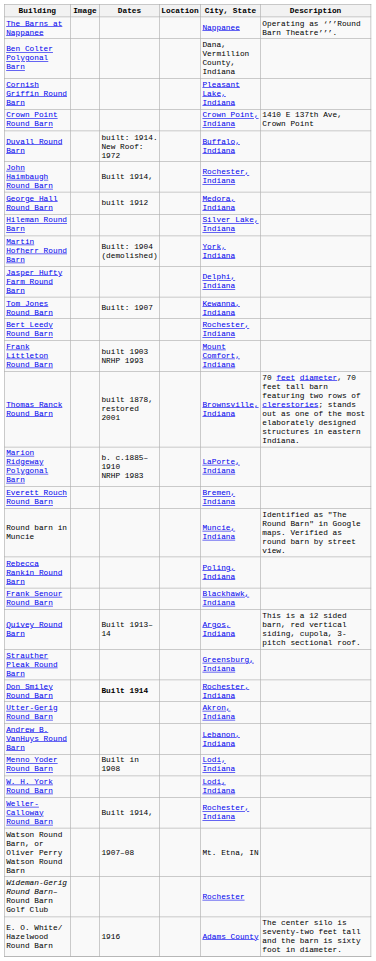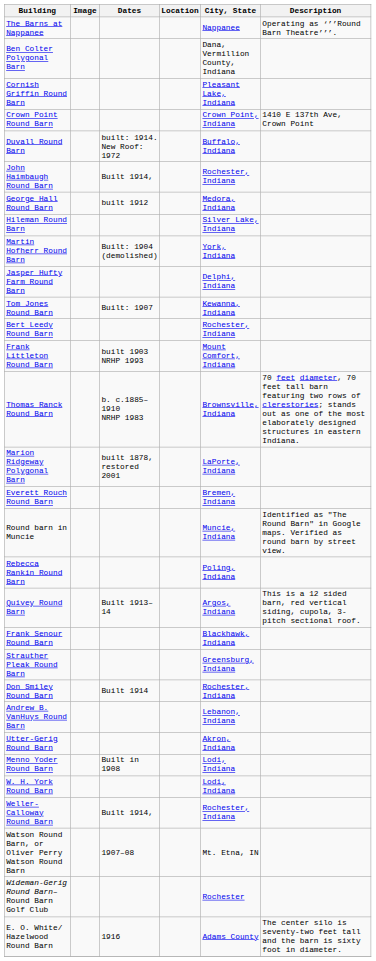 <table class="wikitable sortable" style="width:98%">
 <tr>
 <th style="width:18%;"><strong>Building</strong></th>
 <th style="width:8%;" class="unsortable"><strong>Image</strong></th>
 <th style="width:10%;"><strong>Dates</strong></th>
 <th><strong>Location</strong></th>
 <th style="width:8%;"><strong>City, State</strong></th>
 <th class="unsortable"><strong>Description</strong></th>
 </tr>
 <tr>
 <td><a href='#'>The Barns at Nappanee</a></td>
 <td></td>
 <td></td>
 <td><small></small></td>
 <td><a href='#'>Nappanee</a></td>
 <td>Operating as ‘’’Round Barn Theatre’’’.</td>
 </tr>
 <tr>
 <td><a href='#'>Ben Colter Polygonal Barn</a></td>
 <td></td>
 <td></td>
 <td><small></small></td>
 <td>Dana, Vermillion County, Indiana</td>
 <td></td>
 </tr>
 <tr>
 <td><a href='#'>Cornish Griffin Round Barn</a></td>
 <td></td>
 <td></td>
 <td><small></small></td>
 <td><a href='#'>Pleasant Lake, Indiana</a></td>
 <td></td>
 </tr>
 <tr>
 <td><a href='#'>Crown Point Round Barn</a></td>
 <td></td>
 <td></td>
 <td><small></small></td>
 <td><a href='#'>Crown Point, Indiana</a></td>
 <td>1410 E 137th Ave, Crown Point</td>
 </tr>
 <tr>
 <td><a href='#'>Duvall Round Barn</a></td>
 <td></td>
 <td>built: 1914.  New Roof:  1972</td>
 <td><small></small></td>
 <td><a href='#'>Buffalo, Indiana</a></td>
 <td></td>
 </tr>
 <tr>
 <td><a href='#'>John Haimbaugh Round Barn</a></td>
 <td></td>
 <td>Built 1914,</td>
 <td><small></small></td>
 <td><a href='#'>Rochester, Indiana</a></td>
 <td></td>
 </tr>
 <tr>
 <td><a href='#'>George Hall Round Barn</a></td>
 <td></td>
 <td>built 1912</td>
 <td><small></small></td>
 <td><a href='#'>Medora, Indiana</a></td>
 <td></td>
 </tr>
 <tr>
 <td><a href='#'>Hileman Round Barn</a></td>
 <td></td>
 <td></td>
 <td><small></small></td>
 <td><a href='#'>Silver Lake, Indiana</a></td>
 <td></td>
 </tr>
 <tr>
 <td><a href='#'>Martin Hofherr Round Barn</a></td>
 <td></td>
 <td>Built: 1904 (demolished)</td>
 <td><small></small></td>
 <td><a href='#'>York, Indiana</a></td>
 <td></td>
 </tr>
 <tr>
 <td><a href='#'>Jasper Hufty Farm Round Barn</a></td>
 <td></td>
 <td></td>
 <td><small></small></td>
 <td><a href='#'>Delphi, Indiana</a></td>
 <td></td>
 </tr>
 <tr>
 <td><a href='#'>Tom Jones Round Barn</a></td>
 <td></td>
 <td>Built: 1907</td>
 <td><small></small></td>
 <td><a href='#'>Kewanna, Indiana</a></td>
 <td></td>
 </tr>
 <tr>
 <td><a href='#'>Bert Leedy Round Barn</a></td>
 <td></td>
 <td></td>
 <td><small></small></td>
 <td><a href='#'>Rochester, Indiana</a></td>
 <td></td>
 </tr>
 <tr>
 <td><a href='#'>Frank Littleton Round Barn</a></td>
 <td></td>
 <td>built 1903<br>NRHP 1993</td>
 <td><small></small></td>
 <td><a href='#'>Mount Comfort, Indiana</a></td>
 <td></td>
 </tr>
 <tr>
 <td><a href='#'>Thomas Ranck Round Barn</a></td>
 <td></td>
-<td>built 1878, restored 2001</td>
+<td>b. c.1885–1910<br>NRHP 1983</td>
 <td><small></small></td>
 <td><a href='#'>Brownsville, Indiana</a></td>
 <td>70 <a href='#'>feet</a> <a href='#'>diameter</a>, 70 feet tall barn featuring two rows of <a href='#'>clerestories</a>; stands out as one of the most elaborately designed structures in eastern Indiana.</td>
 </tr>
 <tr>
 <td><a href='#'>Marion Ridgeway Polygonal Barn</a></td>
 <td></td>
-<td>b. c.1885–1910<br>NRHP 1983</td>
+<td>built 1878, restored 2001</td>
 <td><small></small></td>
 <td><a href='#'>LaPorte, Indiana</a></td>
 <td></td>
 </tr>
 <tr>
 <td><a href='#'>Everett Rouch Round Barn</a></td>
 <td></td>
 <td></td>
 <td><small></small></td>
 <td><a href='#'>Bremen, Indiana</a></td>
 <td></td>
 </tr>
 <tr>
 <td>Round barn in Muncie</td>
 <td></td>
 <td></td>
 <td><small></small></td>
 <td><a href='#'>Muncie, Indiana</a></td>
 <td>Identified as "The Round Barn" in Google maps. Verified as round barn by street view.</td>
 </tr>
 <tr>
 <td><a href='#'>Rebecca Rankin Round Barn</a></td>
 <td></td>
 <td></td>
 <td></td>
 <td><a href='#'>Poling, Indiana</a></td>
 <td></td>
 </tr>
 <tr>
+<td><a href='#'>Quivey Round Barn</a></td>
+<td></td>
+<td>Built 1913–14</td>
+<td><small></small></td>
+<td><a href='#'>Argos, Indiana</a></td>
+<td>This is a 12 sided barn, red vertical siding, cupola, 3-pitch sectional roof.</td>
+</tr>
+<tr>
 <td><a href='#'>Frank Senour Round Barn</a></td>
 <td></td>
 <td></td>
 <td></td>
 <td><a href='#'>Blackhawk, Indiana</a></td>
 <td></td>
-</tr>
-<tr>
-<td><a href='#'>Quivey Round Barn</a></td>
-<td></td>
-<td>Built 1913–14</td>
-<td><small></small></td>
-<td><a href='#'>Argos, Indiana</a></td>
-<td>This is a 12 sided barn, red vertical siding, cupola, 3-pitch sectional roof.</td>
 </tr>
 <tr>
 <td><a href='#'>Strauther Pleak Round Barn</a></td>
 <td></td>
 <td></td>
 <td></td>
 <td><a href='#'>Greensburg, Indiana</a></td>
 <td></td>
 </tr>
 <tr>
 <td><a href='#'>Don Smiley Round Barn</a></td>
 <td></td>
-<td><strong>Built 1914</strong></td>
+<td>Built 1914</td>
 <td><small></small></td>
 <td><a href='#'>Rochester, Indiana</a></td>
+<td></td>
+</tr>
+<tr>
+<td><a href='#'>Andrew B. VanHuys Round Barn</a></td>
+<td></td>
+<td></td>
+<td></td>
+<td><a href='#'>Lebanon, Indiana</a></td>
 <td></td>
 </tr>
 <tr>
 <td><a href='#'>Utter-Gerig Round Barn</a></td>
 <td></td>
 <td></td>
 <td></td>
 <td><a href='#'>Akron, Indiana</a></td>
-<td></td>
-</tr>
-<tr>
-<td><a href='#'>Andrew B. VanHuys Round Barn</a></td>
-<td></td>
-<td></td>
-<td></td>
-<td><a href='#'>Lebanon, Indiana</a></td>
 <td></td>
 </tr>
 <tr>
 <td><a href='#'>Menno Yoder Round Barn</a></td>
 <td></td>
 <td>Built in 1908</td>
 <td><small></small></td>
 <td><a href='#'>Lodi, Indiana</a></td>
 <td></td>
 </tr>
 <tr>
 <td><a href='#'>W. H. York Round Barn</a></td>
 <td></td>
 <td></td>
 <td></td>
 <td><a href='#'>Lodi, Indiana</a></td>
 <td></td>
 </tr>
 <tr>
 <td><a href='#'>Weller-Calloway Round Barn</a></td>
 <td></td>
 <td>Built 1914,</td>
 <td><small></small></td>
 <td><a href='#'>Rochester, Indiana</a></td>
 <td></td>
 </tr>
 <tr>
 <td>Watson Round Barn, or<br>Oliver Perry Watson Round Barn</td>
 <td></td>
 <td>1907–08</td>
 <td><small></small></td>
 <td>Mt. Etna, IN</td>
 <td></td>
 </tr>
 <tr id="Wideman-Gerig Round Barn">
 <td><em>Wideman-Gerig Round Barn</em>– Round Barn Golf Club</td>
 <td></td>
 <td></td>
 <td><small></small></td>
 <td><a href='#'>Rochester</a></td>
 <td></td>
 </tr>
 <tr>
 <td>E. O. White/ Hazelwood Round Barn</td>
 <td></td>
 <td>1916</td>
 <td></td>
 <td><a href='#'>Adams County</a></td>
 <td>The center silo is seventy-two feet tall and the barn is sixty foot in diameter.</td>
 </tr>
 <tr>
 </tr>
 </table>
